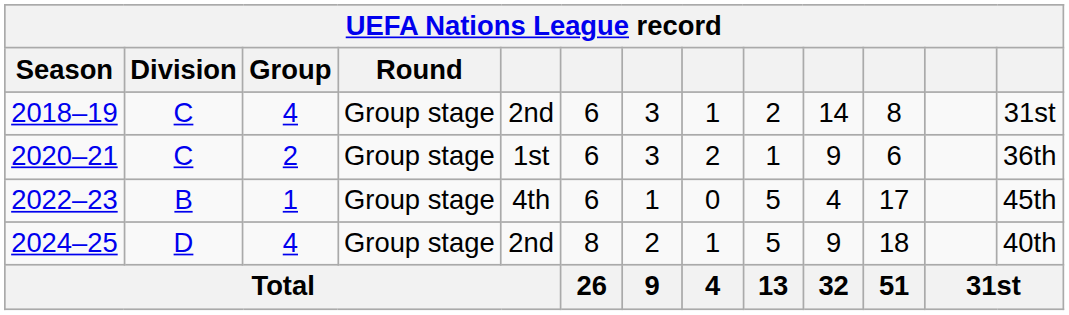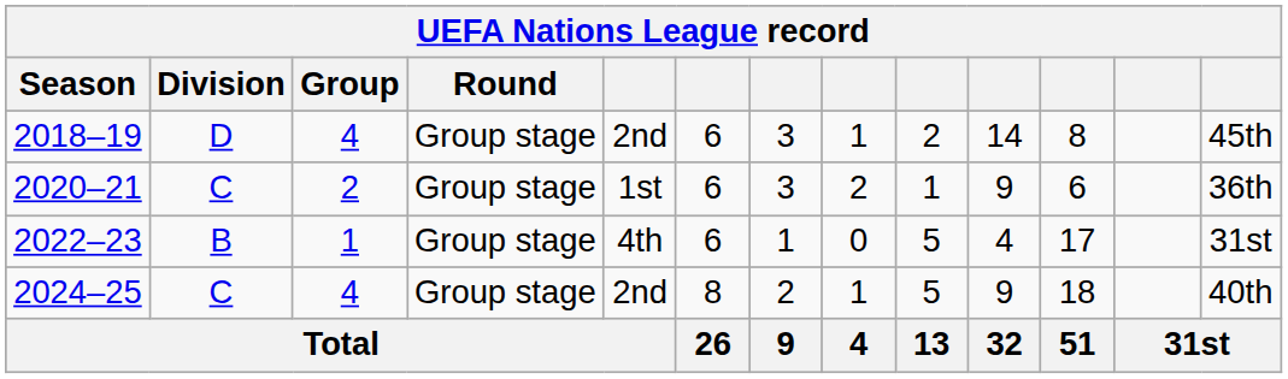 <table class="wikitable" style="text-align: center;">
 <tr>
 <th colspan=13><a href='#'>UEFA Nations League</a> record</th>
 </tr>
 <tr>
 <th>Season</th>
 <th>Division</th>
 <th>Group</th>
 <th>Round</th>
 <th width=28></th>
 <th width=28></th>
 <th width=28></th>
 <th width=28></th>
 <th width=28></th>
 <th width=28></th>
 <th width=28></th>
 <th width=35></th>
 <th width=28></th>
 </tr>
 <tr>
 <td><a href='#'>2018–19</a></td>
-<td><a href='#'>C</a></td>
+<td><a href='#'>D</a></td>
 <td><a href='#'>4</a></td>
 <td>Group stage</td>
 <td>2nd</td>
 <td>6</td>
 <td>3</td>
 <td>1</td>
 <td>2</td>
 <td>14</td>
 <td>8</td>
 <td></td>
-<td>31st</td>
+<td>45th</td>
 </tr>
 <tr>
 <td><a href='#'>2020–21</a></td>
 <td><a href='#'>C</a></td>
 <td><a href='#'>2</a></td>
 <td>Group stage</td>
 <td>1st</td>
 <td>6</td>
 <td>3</td>
 <td>2</td>
 <td>1</td>
 <td>9</td>
 <td>6</td>
 <td></td>
 <td>36th</td>
 </tr>
 <tr>
 <td><a href='#'>2022–23</a></td>
 <td><a href='#'>B</a></td>
 <td><a href='#'>1</a></td>
 <td>Group stage</td>
 <td>4th</td>
 <td>6</td>
 <td>1</td>
 <td>0</td>
 <td>5</td>
 <td>4</td>
 <td>17</td>
 <td></td>
-<td>45th</td>
+<td>31st</td>
 </tr>
 <tr>
 <td><a href='#'>2024–25</a></td>
-<td><a href='#'>D</a></td>
+<td><a href='#'>C</a></td>
 <td><a href='#'>4</a></td>
 <td>Group stage</td>
 <td>2nd</td>
 <td>8</td>
 <td>2</td>
 <td>1</td>
 <td>5</td>
 <td>9</td>
 <td>18</td>
 <td></td>
 <td>40th</td>
 </tr>
 <tr>
 <th colspan=5>Total</th>
 <th>26</th>
 <th>9</th>
 <th>4</th>
 <th>13</th>
 <th>32</th>
 <th>51</th>
 <th colspan=2>31st</th>
 </tr>
 </table>
